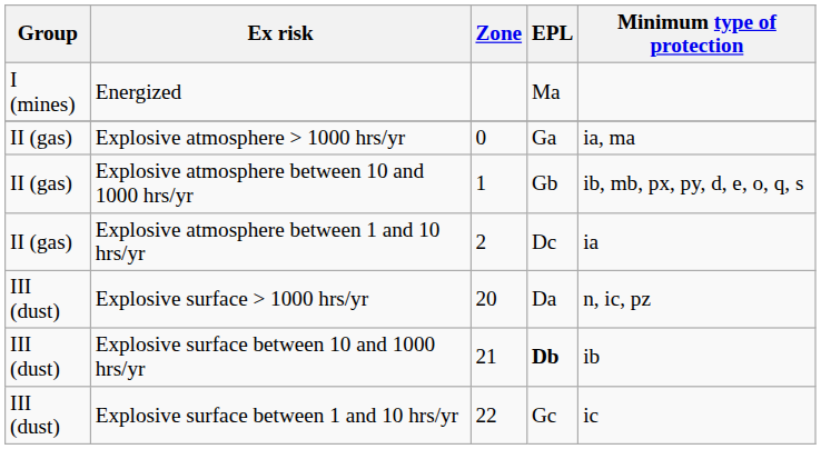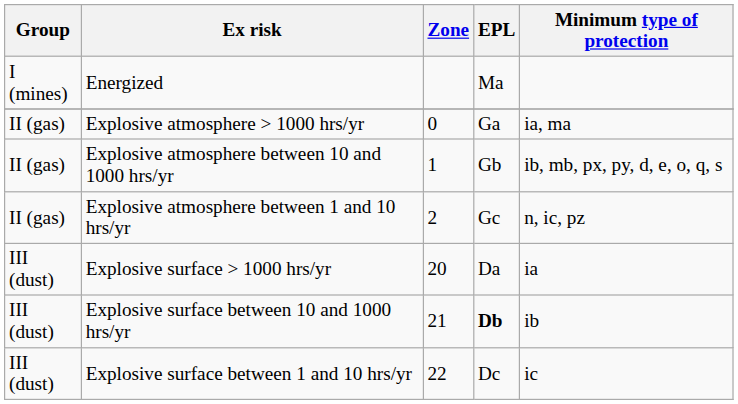 <table class="wikitable">
 <tr>
 <th colspan="1">Group</th>
 <th>Ex risk</th>
 <th><a href='#'>Zone</a></th>
 <th>EPL</th>
 <th>Minimum <a href='#'>type of protection</a></th>
 </tr>
 <tr>
 <td>I (mines)</td>
 <td>Energized</td>
 <td></td>
 <td>Ma</td>
 <td></td>
 </tr>
 <tr>
 </tr>
 <tr>
 <td>II (gas)</td>
 <td>Explosive atmosphere > 1000 hrs/yr</td>
 <td>0</td>
 <td>Ga</td>
 <td>ia, ma</td>
 </tr>
 <tr>
 <td>II (gas)</td>
 <td>Explosive atmosphere between 10 and 1000 hrs/yr</td>
 <td>1</td>
 <td>Gb</td>
 <td>ib, mb, px, py, d, e, o, q, s</td>
 </tr>
 <tr>
 <td>II (gas)</td>
 <td>Explosive atmosphere between 1 and 10 hrs/yr</td>
 <td>2</td>
-<td>Dc</td>
-<td>ia</td>
+<td>Gc</td>
+<td>n, ic, pz</td>
 </tr>
 <tr>
 <td>III (dust)</td>
 <td>Explosive surface > 1000 hrs/yr</td>
 <td>20</td>
 <td>Da</td>
-<td>n, ic, pz</td>
+<td>ia</td>
 </tr>
 <tr>
 <td>III (dust)</td>
 <td>Explosive surface between 10 and 1000 hrs/yr</td>
 <td>21</td>
 <td><strong>Db</strong></td>
 <td>ib</td>
 </tr>
 <tr>
 <td>III (dust)</td>
 <td>Explosive surface between 1 and 10 hrs/yr</td>
 <td>22</td>
-<td>Gc</td>
+<td>Dc</td>
 <td>ic</td>
 </tr>
 </table>
